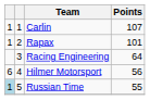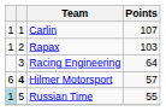 <table class="wikitable" style="font-size: 85%;">
 <tr>
 <th></th>
 <th></th>
 <th>Team</th>
 <th>Points</th>
 </tr>
 <tr>
 <td align="left"> 1</td>
 <td align="center">1</td>
 <td> <a href='#'>Carlin</a></td>
 <td align="right">107</td>
 </tr>
 <tr>
 <td align="left"> 1</td>
 <td align="center">2</td>
 <td> <a href='#'>Rapax</a></td>
-<td align="right">101</td>
+<td align="right">103</td>
 </tr>
 <tr>
 <td align="left"></td>
 <td align="center">3</td>
 <td> <a href='#'>Racing Engineering</a></td>
 <td align="right">64</td>
 </tr>
 <tr>
 <td align="left"> 6</td>
-<td align="center">4</td>
+<td align="center"><strong>4</strong></td>
 <td> <a href='#'>Hilmer Motorsport</a></td>
-<td align="right">56</td>
+<td align="right">57</td>
 </tr>
 <tr>
 <td align="left" style="background: lightblue;"> 1</td>
 <td align="center">5</td>
 <td> <a href='#'>Russian Time</a></td>
 <td align="right">55</td>
 </tr>
 <tr>
 </tr>
 </table>
